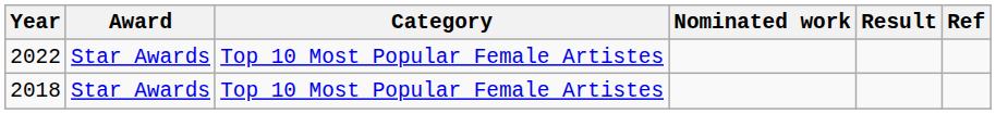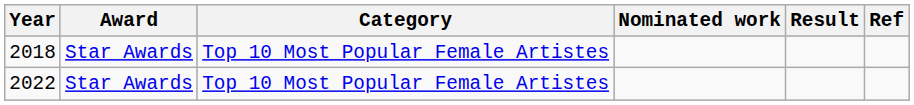 <table class="wikitable sortable">
 <tr>
 <th>Year</th>
 <th>Award</th>
 <th>Category</th>
 <th>Nominated work</th>
 <th>Result</th>
 <th class="unsortable">Ref</th>
 </tr>
 <tr>
+<td rowspan=1>2018</td>
+<td><a href='#'>Star Awards</a></td>
+<td><a href='#'>Top 10 Most Popular Female Artistes</a></td>
+<td></td>
+<td></td>
+<td></td>
+</tr>
+<tr>
 <td rowspan=1>2022</td>
 <td rowspan=1><a href='#'>Star Awards</a></td>
 <td><a href='#'>Top 10 Most Popular Female Artistes</a></td>
 <td></td>
 <td></td>
 <td></td>
 </tr>
-<tr>
-<td rowspan=1>2018</td>
-<td><a href='#'>Star Awards</a></td>
-<td><a href='#'>Top 10 Most Popular Female Artistes</a></td>
-<td></td>
-<td></td>
-<td></td>
-</tr>
 </table>
